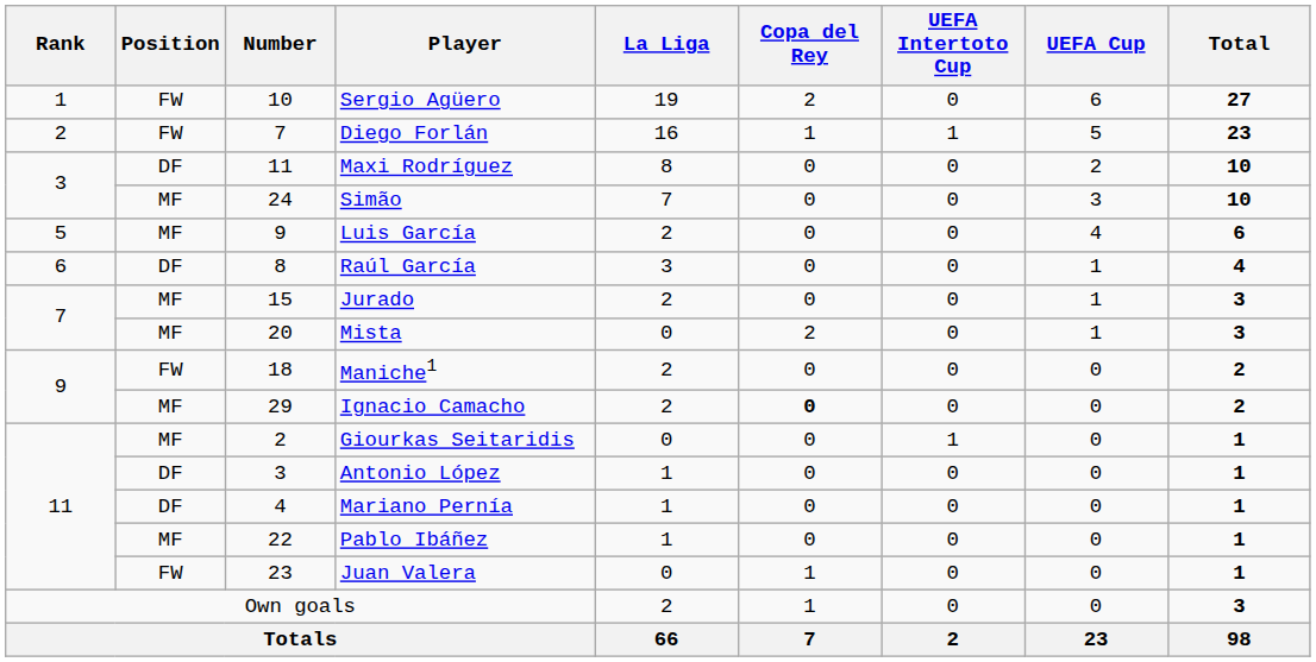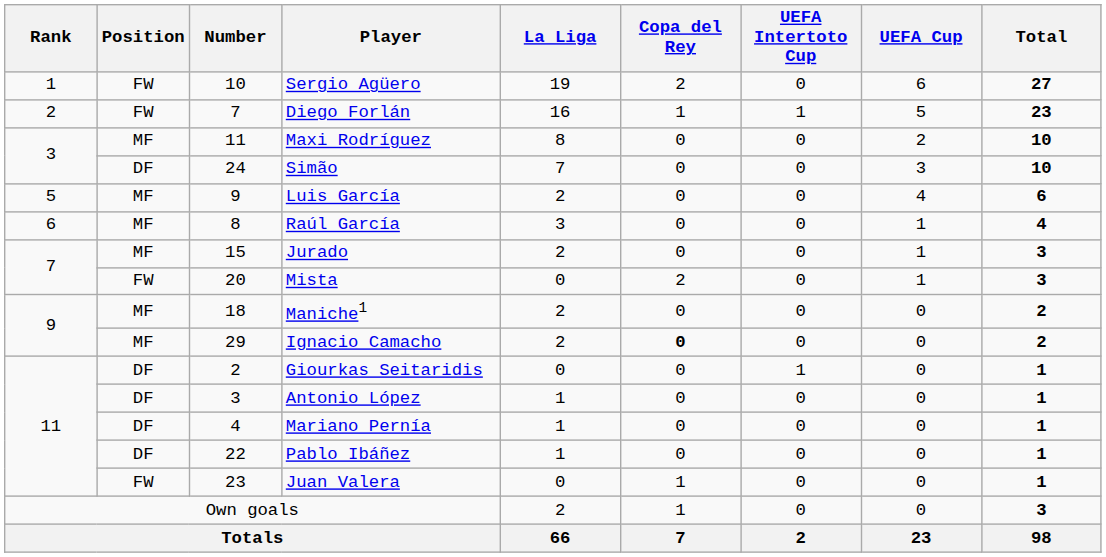 <table class="wikitable" style="font-size: 95%; text-align: center">
 <tr>
 <th width=60>Rank</th>
 <th width=60>Position</th>
 <th width=60>Number</th>
 <th width=150>Player</th>
 <th width=80><a href='#'>La Liga</a></th>
 <th width=80><a href='#'>Copa del Rey</a></th>
 <th width=80><a href='#'>UEFA Intertoto Cup</a></th>
 <th width=80><a href='#'>UEFA Cup</a></th>
 <th width=80><strong>Total</strong></th>
 </tr>
 <tr>
 <td>1</td>
 <td>FW</td>
 <td>10</td>
 <td align=left> <a href='#'>Sergio Agüero</a></td>
 <td>19</td>
 <td>2</td>
 <td>0</td>
 <td>6</td>
 <td><strong>27</strong></td>
 </tr>
 <tr>
 <td>2</td>
 <td>FW</td>
 <td>7</td>
 <td align=left> <a href='#'>Diego Forlán</a></td>
 <td>16</td>
 <td>1</td>
 <td>1</td>
 <td>5</td>
 <td><strong>23</strong></td>
 </tr>
 <tr>
 <td rowspan=2>3</td>
-<td>DF</td>
+<td>MF</td>
 <td>11</td>
 <td align=left> <a href='#'>Maxi Rodríguez</a></td>
 <td>8</td>
 <td>0</td>
 <td>0</td>
 <td>2</td>
 <td><strong>10</strong></td>
 </tr>
 <tr>
-<td>MF</td>
+<td>DF</td>
 <td>24</td>
 <td align=left> <a href='#'>Simão</a></td>
 <td>7</td>
 <td>0</td>
 <td>0</td>
 <td>3</td>
 <td><strong>10</strong></td>
 </tr>
 <tr>
 <td>5</td>
 <td>MF</td>
 <td>9</td>
 <td align=left> <a href='#'>Luis García</a></td>
 <td>2</td>
 <td>0</td>
 <td>0</td>
 <td>4</td>
 <td><strong>6</strong></td>
 </tr>
 <tr>
 <td>6</td>
-<td>DF</td>
+<td>MF</td>
 <td>8</td>
 <td align=left> <a href='#'>Raúl García</a></td>
 <td>3</td>
 <td>0</td>
 <td>0</td>
 <td>1</td>
 <td><strong>4</strong></td>
 </tr>
 <tr>
 <td rowspan=2>7</td>
 <td>MF</td>
 <td>15</td>
 <td align=left> <a href='#'>Jurado</a></td>
 <td>2</td>
 <td>0</td>
 <td>0</td>
 <td>1</td>
 <td><strong>3</strong></td>
 </tr>
 <tr>
-<td>MF</td>
+<td>FW</td>
 <td>20</td>
 <td align=left> <a href='#'>Mista</a></td>
 <td>0</td>
 <td>2</td>
 <td>0</td>
 <td>1</td>
 <td><strong>3</strong></td>
 </tr>
 <tr>
 <td rowspan=2>9</td>
-<td>FW</td>
+<td>MF</td>
 <td>18</td>
 <td align=left> <a href='#'>Maniche</a><sup>1</sup></td>
 <td>2</td>
 <td>0</td>
 <td>0</td>
 <td>0</td>
 <td><strong>2</strong></td>
 </tr>
 <tr>
 <td>MF</td>
 <td>29</td>
 <td align=left> <a href='#'>Ignacio Camacho</a></td>
 <td>2</td>
 <td><strong>0</strong></td>
 <td>0</td>
 <td>0</td>
 <td><strong>2</strong></td>
 </tr>
 <tr>
 <td rowspan=5>11</td>
-<td>MF</td>
+<td>DF</td>
 <td>2</td>
 <td align=left> <a href='#'>Giourkas Seitaridis</a></td>
 <td>0</td>
 <td>0</td>
 <td>1</td>
 <td>0</td>
 <td><strong>1</strong></td>
 </tr>
 <tr>
 <td>DF</td>
 <td>3</td>
 <td align=left> <a href='#'>Antonio López</a></td>
 <td>1</td>
 <td>0</td>
 <td>0</td>
 <td>0</td>
 <td><strong>1</strong></td>
 </tr>
 <tr>
 <td>DF</td>
 <td>4</td>
 <td align=left> <a href='#'>Mariano Pernía</a></td>
 <td>1</td>
 <td>0</td>
 <td>0</td>
 <td>0</td>
 <td><strong>1</strong></td>
 </tr>
 <tr>
-<td>MF</td>
+<td>DF</td>
 <td>22</td>
 <td align=left> <a href='#'>Pablo Ibáñez</a></td>
 <td>1</td>
 <td>0</td>
 <td>0</td>
 <td>0</td>
 <td><strong>1</strong></td>
 </tr>
 <tr>
 <td>FW</td>
 <td>23</td>
 <td align=left> <a href='#'>Juan Valera</a></td>
 <td>0</td>
 <td>1</td>
 <td>0</td>
 <td>0</td>
 <td><strong>1</strong></td>
 </tr>
 <tr>
 <td colspan=4>Own goals</td>
 <td>2</td>
 <td>1</td>
 <td>0</td>
 <td>0</td>
 <td><strong>3</strong></td>
 </tr>
 <tr>
 <th colspan=4>Totals</th>
 <th>66</th>
 <th>7</th>
 <th>2</th>
 <th>23</th>
 <th>98</th>
 </tr>
 </table>
